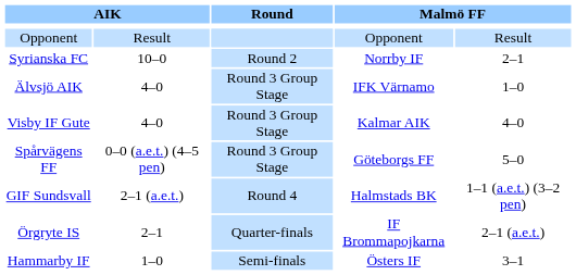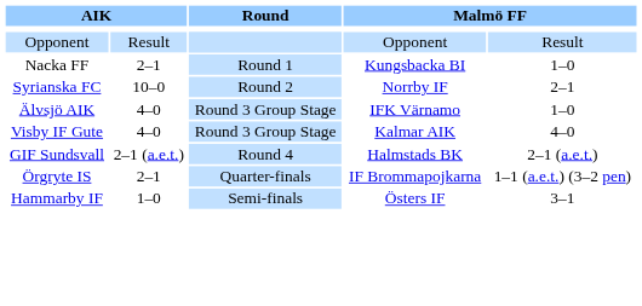 <table width="100%" style="text-align:center">
 <tr valign=top bgcolor=#99ccff>
 <th colspan=2 style="width:1*">AIK</th>
 <th>Round</th>
 <th colspan=2 style="width:1*">Malmö FF</th>
 </tr>
 <tr>
 <td colspan="2" align=center></td>
 </tr>
 <tr valign=top bgcolor=#c1e0ff>
 <td>Opponent</td>
 <td>Result</td>
 <td bgcolor=#c1e0ff></td>
 <td>Opponent</td>
 <td>Result</td>
+</tr>
+<tr>
+<td>Nacka FF</td>
+<td>2–1</td>
+<td bgcolor=#c1e0ff>Round 1</td>
+<td><a href='#'>Kungsbacka BI</a></td>
+<td>1–0</td>
 </tr>
 <tr>
 <td><a href='#'>Syrianska FC</a></td>
 <td>10–0</td>
 <td bgcolor=#c1e0ff>Round 2</td>
 <td><a href='#'>Norrby IF</a></td>
 <td>2–1</td>
 </tr>
 <tr>
 <td><a href='#'>Älvsjö AIK</a></td>
 <td>4–0</td>
 <td bgcolor=#c1e0ff>Round 3 Group Stage</td>
 <td><a href='#'>IFK Värnamo</a></td>
 <td>1–0</td>
 </tr>
 <tr>
 <td><a href='#'>Visby IF Gute</a></td>
 <td>4–0</td>
 <td bgcolor=#c1e0ff>Round 3 Group Stage</td>
 <td><a href='#'>Kalmar AIK</a></td>
 <td>4–0</td>
 </tr>
 <tr>
-<td><a href='#'>Spårvägens FF</a></td>
-<td>0–0 (<a href='#'>a.e.t.</a>) (4–5 <a href='#'>pen</a>)</td>
-<td bgcolor=#c1e0ff>Round 3 Group Stage</td>
-<td><a href='#'>Göteborgs FF</a></td>
-<td>5–0</td>
-</tr>
-<tr>
 <td><a href='#'>GIF Sundsvall</a></td>
 <td>2–1 (<a href='#'>a.e.t.</a>)</td>
 <td bgcolor=#c1e0ff>Round 4</td>
 <td><a href='#'>Halmstads BK</a></td>
-<td>1–1 (<a href='#'>a.e.t.</a>) (3–2 <a href='#'>pen</a>)</td>
+<td>2–1 (<a href='#'>a.e.t.</a>)</td>
 </tr>
 <tr>
 <td><a href='#'>Örgryte IS</a></td>
 <td>2–1</td>
 <td bgcolor=#c1e0ff>Quarter-finals</td>
 <td><a href='#'>IF Brommapojkarna</a></td>
-<td>2–1 (<a href='#'>a.e.t.</a>)</td>
+<td>1–1 (<a href='#'>a.e.t.</a>) (3–2 <a href='#'>pen</a>)</td>
 </tr>
 <tr>
 <td><a href='#'>Hammarby IF</a></td>
 <td>1–0</td>
 <td bgcolor=#c1e0ff>Semi-finals</td>
 <td><a href='#'>Östers IF</a></td>
 <td>3–1</td>
 </tr>
 </table>
